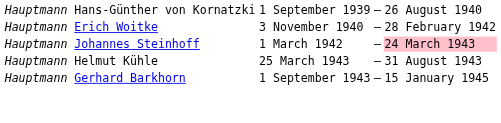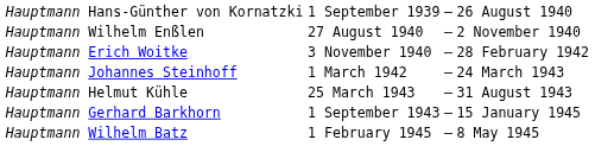 <table>
 <tr>
 <td><em>Hauptmann</em> Hans-Günther von Kornatzki</td>
 <td>1 September 1939</td>
 <td>–</td>
 <td>26 August 1940</td>
+</tr>
+<tr>
+<td><em>Hauptmann</em> Wilhelm Enßlen</td>
+<td>27 August 1940</td>
+<td>–</td>
+<td>2 November 1940</td>
 </tr>
 <tr>
 <td><em>Hauptmann</em> <a href='#'>Erich Woitke</a></td>
 <td>3 November 1940</td>
 <td>–</td>
 <td>28 February 1942</td>
 </tr>
 <tr>
 <td><em>Hauptmann</em> <a href='#'>Johannes Steinhoff</a></td>
 <td>1 March 1942</td>
 <td>–</td>
-<td style="background: pink;">24 March 1943</td>
+<td>24 March 1943</td>
 </tr>
 <tr>
 <td><em>Hauptmann</em> Helmut Kühle</td>
 <td>25 March 1943</td>
 <td>–</td>
 <td>31 August 1943</td>
 </tr>
 <tr>
 <td><em>Hauptmann</em> <a href='#'>Gerhard Barkhorn</a></td>
 <td>1 September 1943</td>
 <td>–</td>
 <td>15 January 1945</td>
 </tr>
+<tr>
+<td><em>Hauptmann</em> <a href='#'>Wilhelm Batz</a></td>
+<td>1 February 1945</td>
+<td>–</td>
+<td>8 May 1945</td>
+</tr>
 </table>
